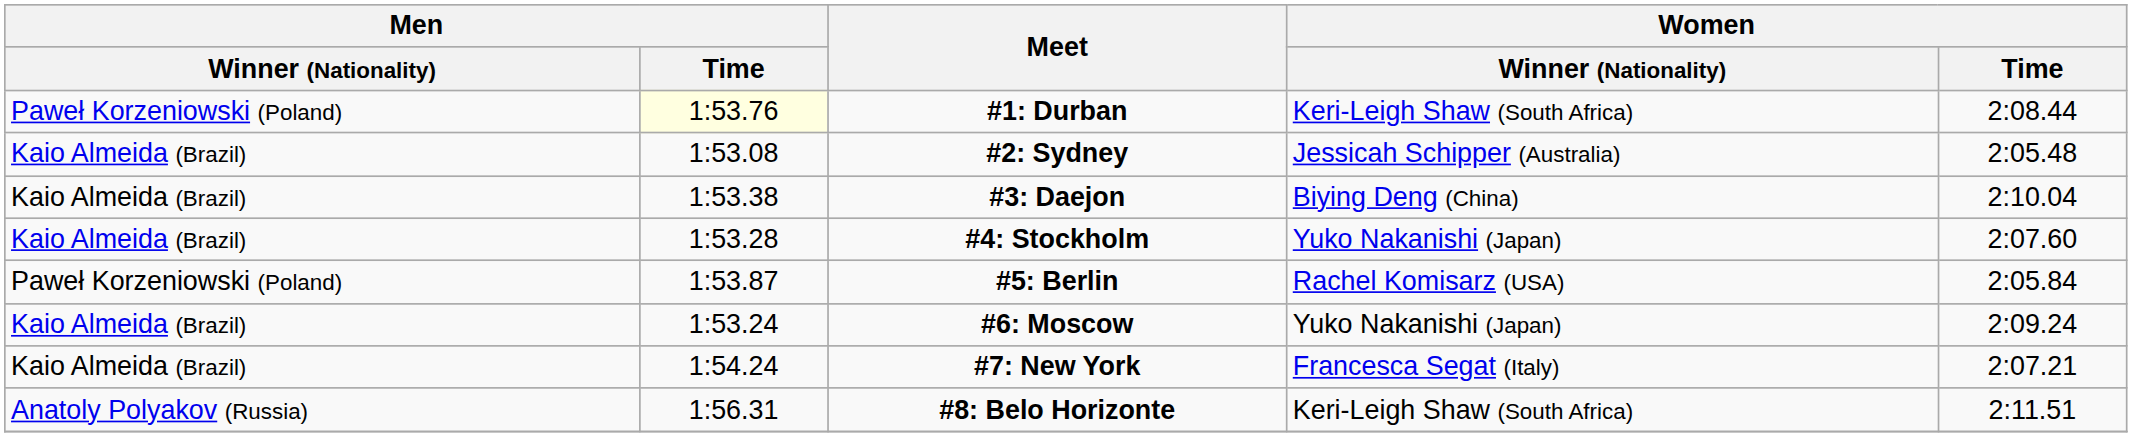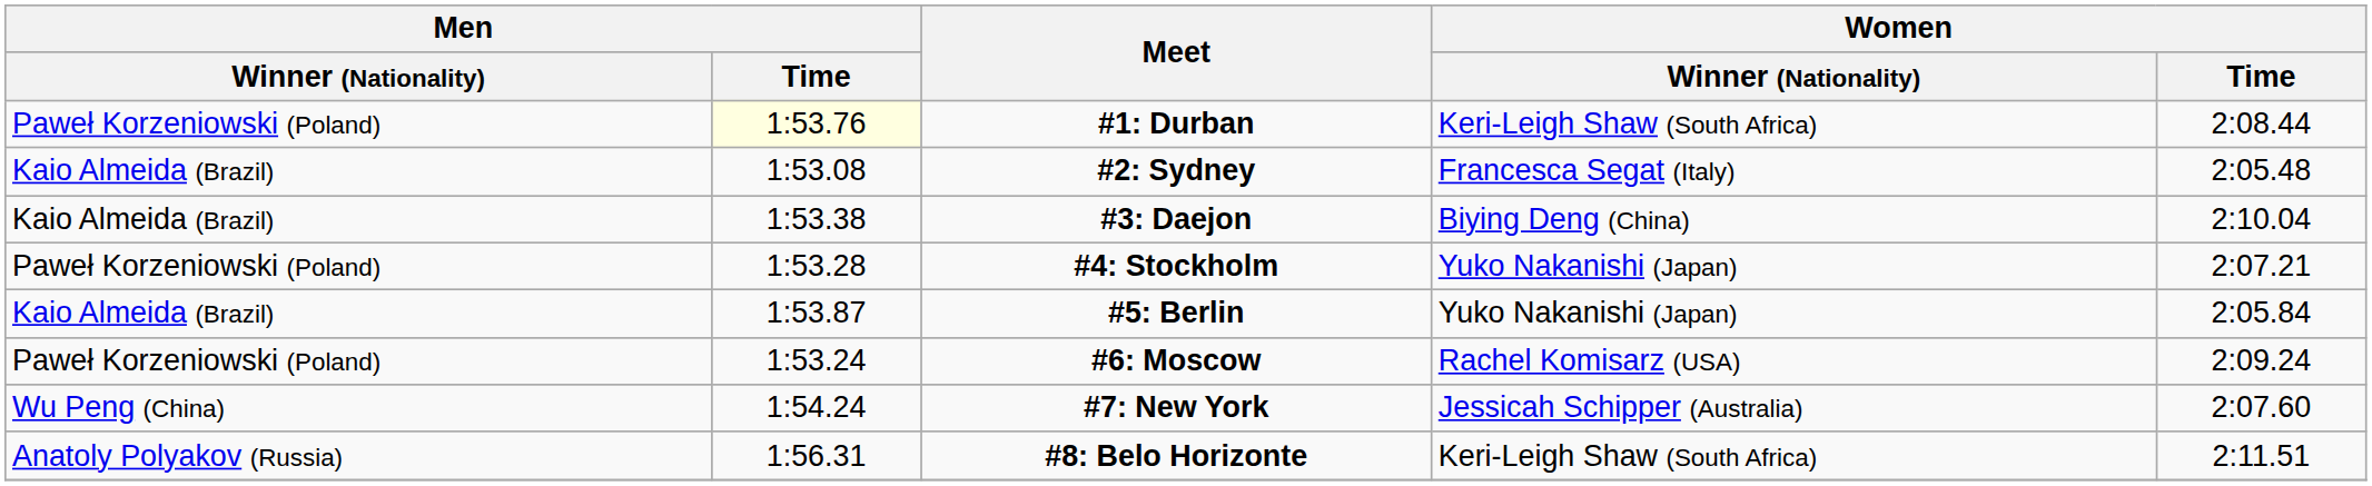 <table class=wikitable width=100%>
 <tr>
 <th colspan="2">Men</th>
 <th rowspan="2">Meet</th>
 <th colspan="2">Women</th>
 </tr>
 <tr>
 <th>Winner <small>(Nationality)</small></th>
 <th>Time</th>
 <th>Winner <small>(Nationality)</small></th>
 <th>Time</th>
 </tr>
 <tr>
 <td> <a href='#'>Paweł Korzeniowski</a> <small>(Poland)</small></td>
 <td align=center style="background: lightyellow;">1:53.76</td>
 <td align=center><strong>#1: Durban</strong></td>
 <td> <a href='#'>Keri-Leigh Shaw</a> <small>(South Africa)</small></td>
 <td align=center>2:08.44</td>
 </tr>
 <tr>
 <td> <a href='#'>Kaio Almeida</a> <small>(Brazil)</small></td>
 <td align=center>1:53.08</td>
 <td align=center><strong>#2: Sydney</strong></td>
-<td> <a href='#'>Jessicah Schipper</a> <small>(Australia)</small></td>
+<td> <a href='#'>Francesca Segat</a> <small>(Italy)</small></td>
 <td align=center>2:05.48</td>
 </tr>
 <tr>
 <td> Kaio Almeida <small>(Brazil)</small></td>
 <td align=center>1:53.38</td>
 <td align=center><strong>#3: Daejon</strong></td>
 <td> <a href='#'>Biying Deng</a> <small>(China)</small></td>
 <td align=center>2:10.04</td>
 </tr>
 <tr>
-<td> <a href='#'>Kaio Almeida</a> <small>(Brazil)</small></td>
+<td> Paweł Korzeniowski <small>(Poland)</small></td>
 <td align=center>1:53.28</td>
 <td align=center><strong>#4: Stockholm</strong></td>
 <td> <a href='#'>Yuko Nakanishi</a> <small>(Japan)</small></td>
-<td align=center>2:07.60</td>
+<td align=center>2:07.21</td>
+</tr>
+<tr>
+<td> <a href='#'>Kaio Almeida</a> <small>(Brazil)</small></td>
+<td align=center>1:53.87</td>
+<td align=center><strong>#5: Berlin</strong></td>
+<td> Yuko Nakanishi <small>(Japan)</small></td>
+<td align=center>2:05.84</td>
 </tr>
 <tr>
 <td> Paweł Korzeniowski <small>(Poland)</small></td>
-<td align=center>1:53.87</td>
-<td align=center><strong>#5: Berlin</strong></td>
-<td> <a href='#'>Rachel Komisarz</a> <small>(USA)</small></td>
-<td align=center>2:05.84</td>
-</tr>
-<tr>
-<td> <a href='#'>Kaio Almeida</a> <small>(Brazil)</small></td>
 <td align=center>1:53.24</td>
 <td align=center><strong>#6: Moscow</strong></td>
-<td> Yuko Nakanishi <small>(Japan)</small></td>
+<td> <a href='#'>Rachel Komisarz</a> <small>(USA)</small></td>
 <td align=center>2:09.24</td>
 </tr>
 <tr>
-<td> Kaio Almeida <small>(Brazil)</small></td>
+<td> <a href='#'>Wu Peng</a> <small>(China)</small></td>
 <td align=center>1:54.24</td>
 <td align=center><strong>#7: New York</strong></td>
-<td> <a href='#'>Francesca Segat</a> <small>(Italy)</small></td>
-<td align=center>2:07.21</td>
+<td> <a href='#'>Jessicah Schipper</a> <small>(Australia)</small></td>
+<td align=center>2:07.60</td>
 </tr>
 <tr>
 <td> <a href='#'>Anatoly Polyakov</a> <small>(Russia)</small></td>
 <td align=center>1:56.31</td>
 <td align=center><strong>#8: Belo Horizonte</strong></td>
 <td> Keri-Leigh Shaw <small>(South Africa)</small></td>
 <td align=center>2:11.51</td>
 </tr>
 <tr>
 </tr>
 </table>
